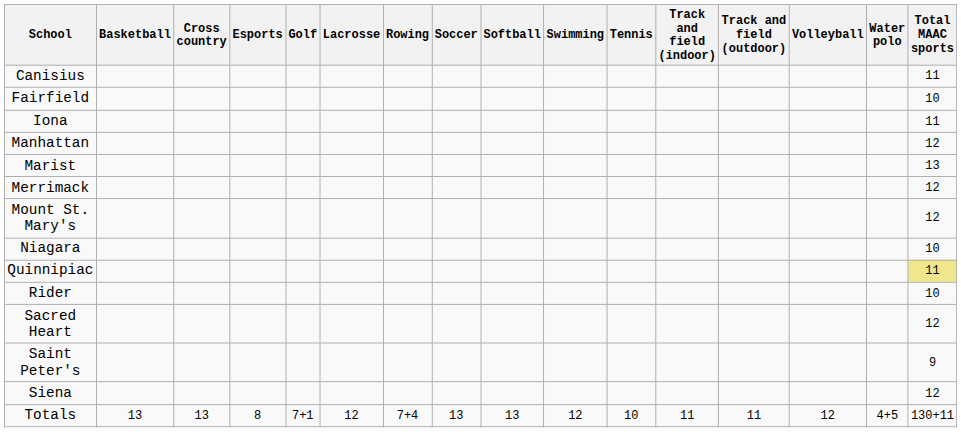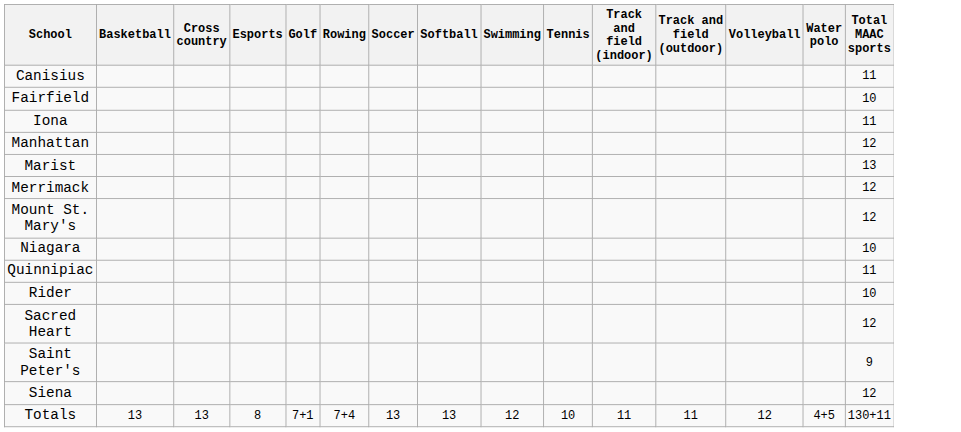 <table class="wikitable" style="text-align:center; width:90%;">
 <tr>
 <th>School</th>
 <th>Basketball</th>
 <th>Cross<br>country</th>
 <th>Esports</th>
 <th>Golf</th>
-<th>Lacrosse</th>
 <th>Rowing</th>
 <th>Soccer</th>
 <th>Softball</th>
 <th>Swimming</th>
 <th>Tennis</th>
 <th>Track and field<br>(indoor)</th>
 <th>Track and field<br>(outdoor)</th>
 <th>Volleyball</th>
 <th>Water<br>polo</th>
 <th>Total<br>MAAC sports</th>
 </tr>
 <tr>
 <td><big>Canisius</big></td>
-<td></td>
 <td></td>
 <td></td>
 <td></td>
 <td></td>
 <td></td>
 <td></td>
 <td></td>
 <td></td>
 <td></td>
 <td></td>
 <td></td>
 <td></td>
 <td></td>
 <td>11</td>
 </tr>
 <tr>
 <td><big>Fairfield</big></td>
 <td></td>
 <td></td>
 <td></td>
 <td></td>
 <td></td>
 <td></td>
 <td></td>
 <td></td>
 <td></td>
 <td></td>
 <td></td>
 <td></td>
 <td></td>
-<td></td>
 <td>10</td>
 </tr>
 <tr>
 <td><big>Iona</big></td>
-<td></td>
 <td></td>
 <td></td>
 <td></td>
 <td></td>
 <td></td>
 <td></td>
 <td></td>
 <td></td>
 <td></td>
 <td></td>
 <td></td>
 <td></td>
 <td></td>
 <td>11</td>
 </tr>
 <tr>
 <td><big>Manhattan</big></td>
 <td></td>
 <td></td>
 <td></td>
 <td></td>
 <td></td>
 <td></td>
 <td></td>
 <td></td>
 <td></td>
 <td></td>
 <td></td>
 <td></td>
 <td></td>
-<td></td>
 <td>12</td>
 </tr>
 <tr>
 <td><big>Marist</big></td>
-<td></td>
 <td></td>
 <td></td>
 <td></td>
 <td></td>
 <td></td>
 <td></td>
 <td></td>
 <td></td>
 <td></td>
 <td></td>
 <td></td>
 <td></td>
 <td></td>
 <td>13</td>
 </tr>
 <tr>
 <td><big>Merrimack</big></td>
 <td></td>
 <td></td>
 <td></td>
 <td></td>
 <td></td>
 <td></td>
 <td></td>
 <td></td>
 <td></td>
 <td></td>
 <td></td>
 <td></td>
 <td></td>
-<td></td>
 <td>12</td>
 </tr>
 <tr>
 <td><big>Mount St. Mary's</big></td>
-<td></td>
 <td></td>
 <td></td>
 <td></td>
 <td></td>
 <td></td>
 <td></td>
 <td></td>
 <td></td>
 <td></td>
 <td></td>
 <td></td>
 <td></td>
 <td></td>
 <td>12</td>
 </tr>
 <tr>
 <td><big>Niagara</big></td>
 <td></td>
 <td></td>
 <td></td>
 <td></td>
 <td></td>
 <td></td>
 <td></td>
 <td></td>
 <td></td>
 <td></td>
 <td></td>
 <td></td>
 <td></td>
-<td></td>
 <td>10</td>
 </tr>
 <tr>
 <td><big>Quinnipiac</big></td>
 <td></td>
 <td></td>
 <td></td>
 <td></td>
 <td></td>
 <td></td>
 <td></td>
 <td></td>
 <td></td>
 <td></td>
 <td></td>
 <td></td>
 <td></td>
-<td></td>
-<td style="background: khaki;">11</td>
+<td>11</td>
 </tr>
 <tr>
 <td><big>Rider</big></td>
-<td></td>
 <td></td>
 <td></td>
 <td></td>
 <td></td>
 <td></td>
 <td></td>
 <td></td>
 <td></td>
 <td></td>
 <td></td>
 <td></td>
 <td></td>
 <td></td>
 <td>10</td>
 </tr>
 <tr>
 <td><big>Sacred Heart</big></td>
 <td></td>
 <td></td>
 <td></td>
 <td></td>
 <td></td>
 <td></td>
 <td></td>
 <td></td>
 <td></td>
 <td></td>
 <td></td>
 <td></td>
 <td></td>
-<td></td>
 <td>12</td>
 </tr>
 <tr>
 <td><big>Saint Peter's</big></td>
-<td></td>
 <td></td>
 <td></td>
 <td></td>
 <td></td>
 <td></td>
 <td></td>
 <td></td>
 <td></td>
 <td></td>
 <td></td>
 <td></td>
 <td></td>
 <td></td>
 <td>9</td>
 </tr>
 <tr>
 <td><big>Siena</big></td>
 <td></td>
 <td></td>
 <td></td>
 <td></td>
 <td></td>
 <td></td>
 <td></td>
 <td></td>
 <td></td>
 <td></td>
 <td></td>
 <td></td>
 <td></td>
-<td></td>
 <td>12</td>
 </tr>
 <tr>
 <td><big>Totals</big></td>
 <td>13</td>
 <td>13</td>
 <td>8</td>
 <td>7+1</td>
-<td>12</td>
 <td>7+4</td>
 <td>13</td>
 <td>13</td>
 <td>12</td>
 <td>10</td>
 <td>11</td>
 <td>11</td>
 <td>12</td>
 <td>4+5</td>
 <td>130+11</td>
 </tr>
 </table>
